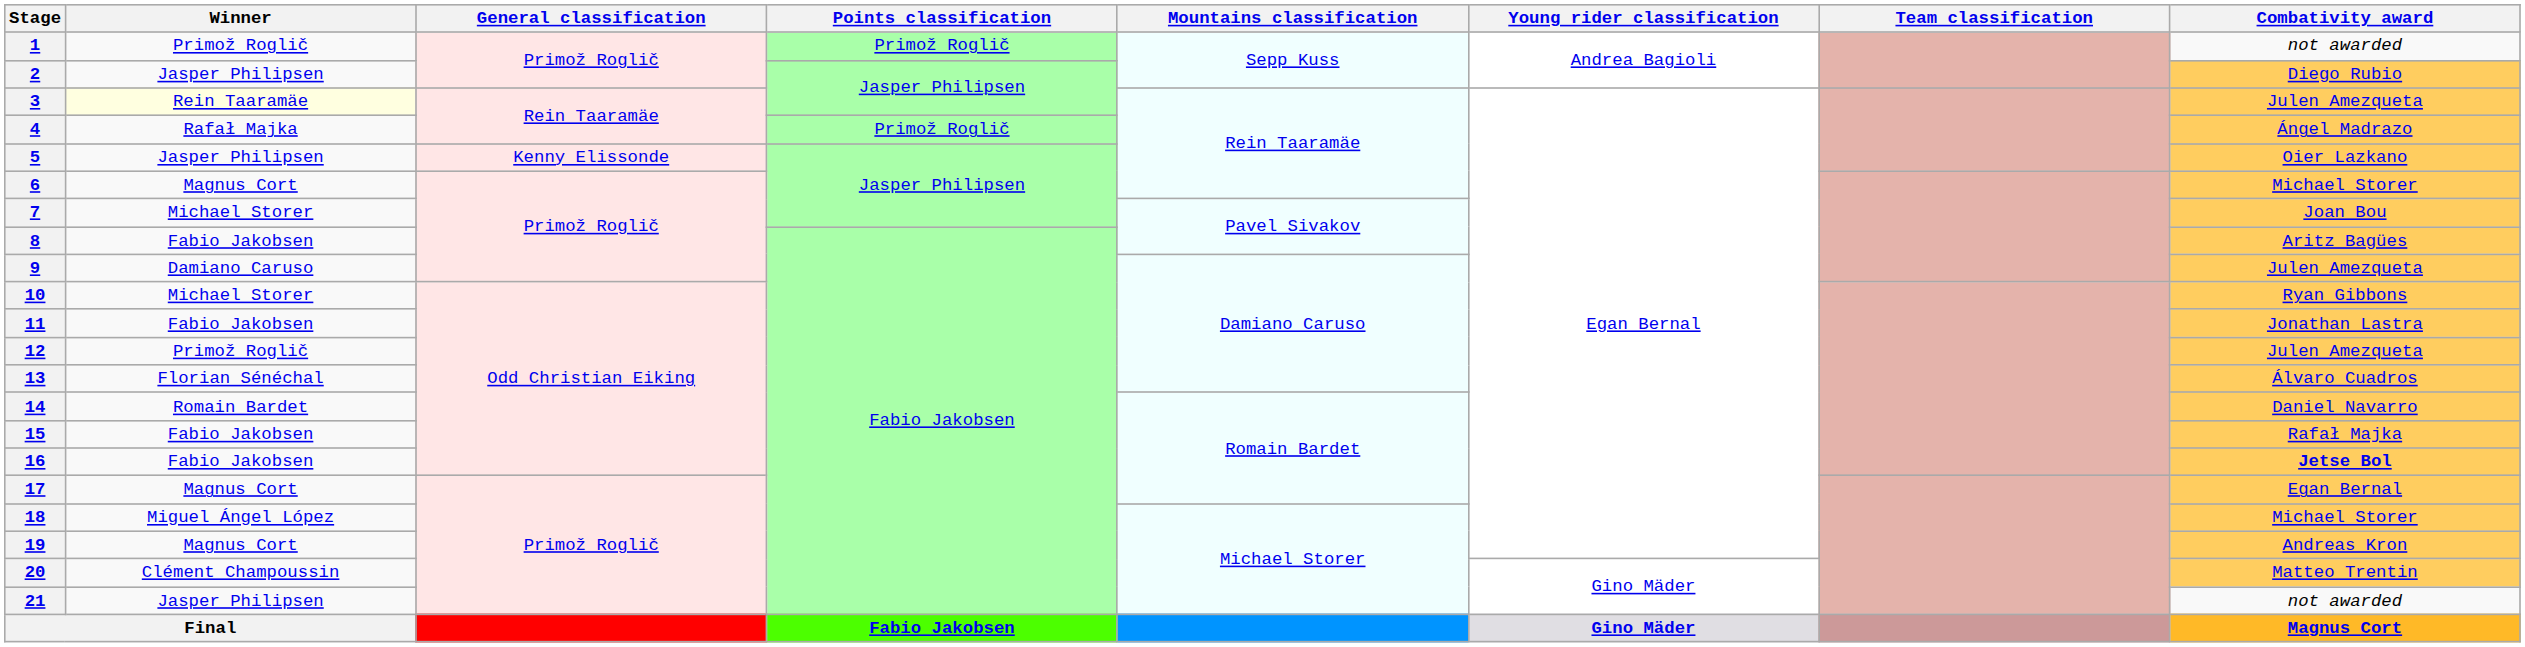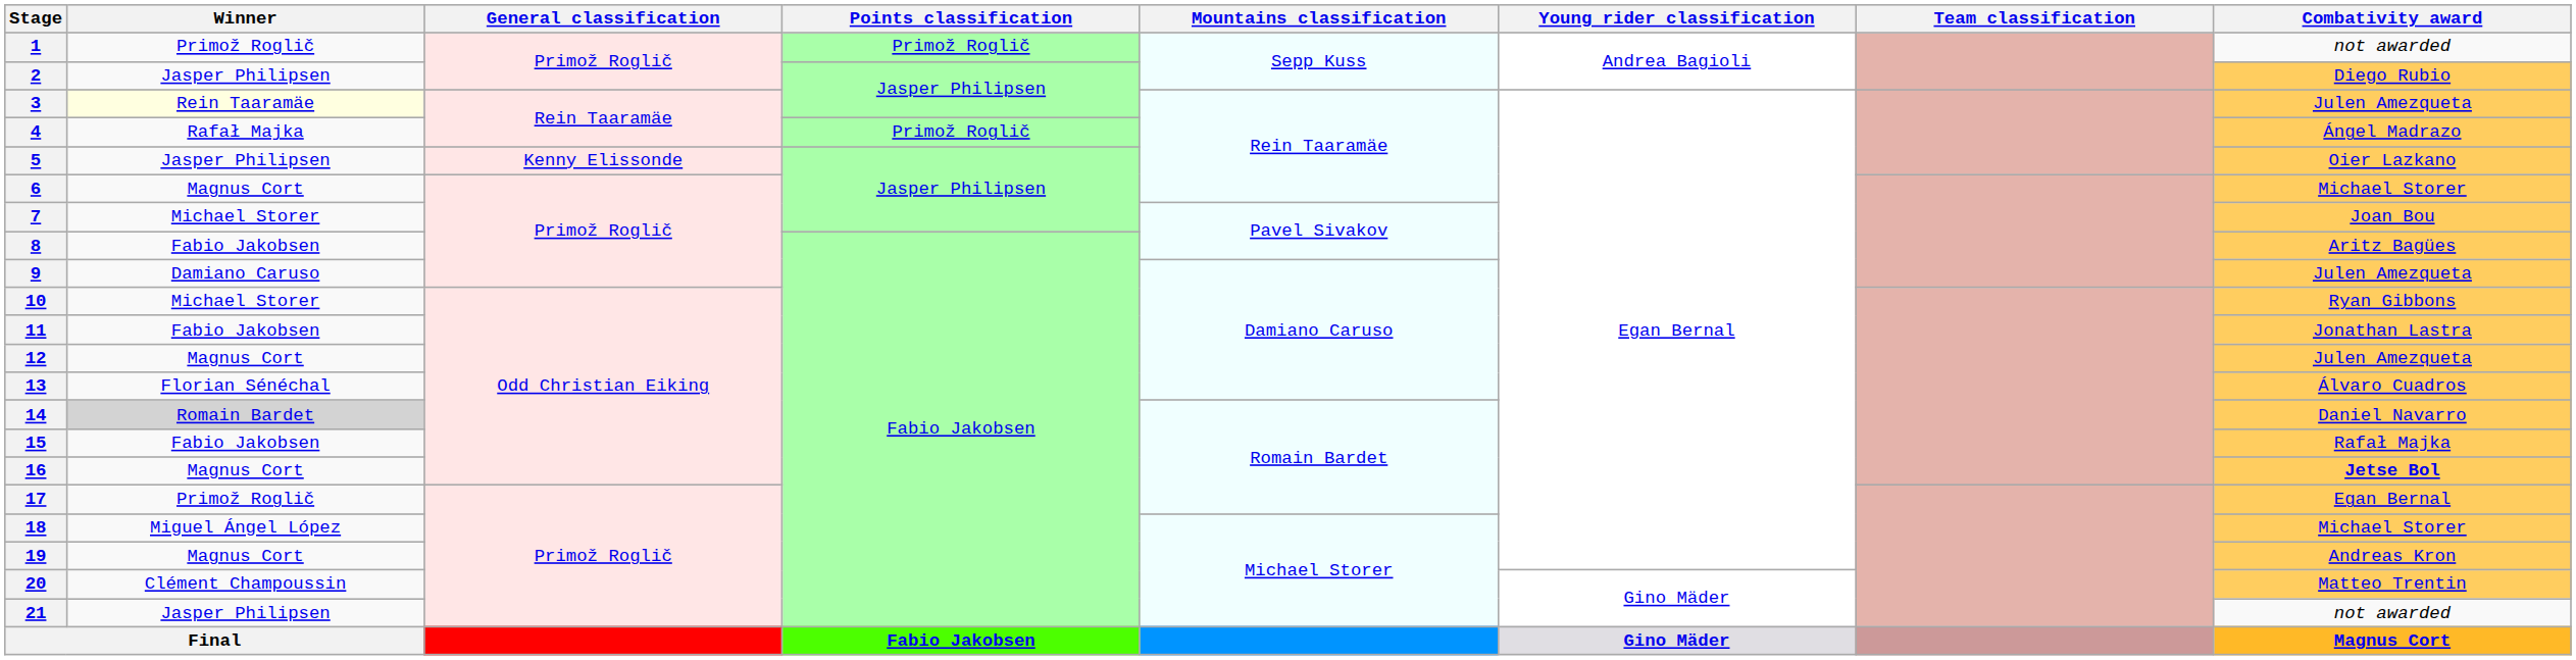 <table class="wikitable" style="text-align:center; font-size:smaller; clear: both;">
 <tr>
 <th scope="col" style="width:2%;">Stage</th>
 <th scope="col" style="width:14%;">Winner</th>
 <th scope="col" style="width:14%;"><a href='#'>General classification</a><br></th>
 <th scope="col" style="width:14%;"><a href='#'>Points classification</a><br></th>
 <th scope="col" style="width:14%;"><a href='#'>Mountains classification</a><br></th>
 <th scope="col" style="width:14%;"><a href='#'>Young rider classification</a><br></th>
 <th scope="col" style="width:14%;"><a href='#'>Team classification</a><br></th>
 <th scope="col" style="width:14%;"><a href='#'>Combativity award</a><br></th>
 </tr>
 <tr>
 <th scope="row"><a href='#'>1</a></th>
 <td><a href='#'>Primož Roglič</a></td>
 <td style="background:#FFE6E6;" rowspan="2"><a href='#'>Primož Roglič</a></td>
 <td style="background:#A9FFA9;"><a href='#'>Primož Roglič</a></td>
 <td style="background:azure;" rowspan="2"><a href='#'>Sepp Kuss</a></td>
 <td style="background:white;" rowspan="2"><a href='#'>Andrea Bagioli</a></td>
 <td style="background:#E4B3AB;" rowspan="2"></td>
 <td><em>not awarded</em></td>
 </tr>
 <tr>
 <th scope="row"><a href='#'>2</a></th>
 <td><a href='#'>Jasper Philipsen</a></td>
 <td style="background:#A9FFA9;" rowspan="2"><a href='#'>Jasper Philipsen</a></td>
 <td style="background:#FFCD5F;"><a href='#'>Diego Rubio</a></td>
 </tr>
 <tr>
 <th scope="row"><a href='#'>3</a></th>
 <td style="background: lightyellow;"><a href='#'>Rein Taaramäe</a></td>
 <td style="background:#FFE6E6;" rowspan="2"><a href='#'>Rein Taaramäe</a></td>
 <td style="background:azure;" rowspan="4"><a href='#'>Rein Taaramäe</a></td>
 <td style="background:white;" rowspan="17"><a href='#'>Egan Bernal</a></td>
 <td style="background:#E4B3AB;" rowspan="3"></td>
 <td style="background:#FFCD5F;"><a href='#'>Julen Amezqueta</a></td>
 </tr>
 <tr>
 <th scope="row"><a href='#'>4</a></th>
 <td><a href='#'>Rafał Majka</a></td>
 <td style="background:#A9FFA9;"><a href='#'>Primož Roglič</a></td>
 <td style="background:#FFCD5F;"><a href='#'>Ángel Madrazo</a></td>
 </tr>
 <tr>
 <th scope="row"><a href='#'>5</a></th>
 <td><a href='#'>Jasper Philipsen</a></td>
 <td style="background:#FFE6E6;"><a href='#'>Kenny Elissonde</a></td>
 <td style="background:#A9FFA9;" rowspan="3"><a href='#'>Jasper Philipsen</a></td>
 <td style="background:#FFCD5F;"><a href='#'>Oier Lazkano</a></td>
 </tr>
 <tr>
 <th scope="row"><a href='#'>6</a></th>
 <td><a href='#'>Magnus Cort</a></td>
 <td style="background:#FFE6E6;" rowspan="4"><a href='#'>Primož Roglič</a></td>
 <td style="background:#E4B3AB;" rowspan="4"></td>
 <td style="background:#FFCD5F;"><a href='#'>Michael Storer</a></td>
 </tr>
 <tr>
 <th scope="row"><a href='#'>7</a></th>
 <td><a href='#'>Michael Storer</a></td>
 <td style="background:azure;" rowspan="2"><a href='#'>Pavel Sivakov</a></td>
 <td style="background:#FFCD5F;"><a href='#'>Joan Bou</a></td>
 </tr>
 <tr>
 <th scope="row"><a href='#'>8</a></th>
 <td><a href='#'>Fabio Jakobsen</a></td>
 <td style="background:#A9FFA9;" rowspan="14"><a href='#'>Fabio Jakobsen</a></td>
 <td style="background:#FFCD5F;"><a href='#'>Aritz Bagües</a></td>
 </tr>
 <tr>
 <th scope="row"><a href='#'>9</a></th>
 <td><a href='#'>Damiano Caruso</a></td>
 <td style="background:azure;" rowspan="5"><a href='#'>Damiano Caruso</a></td>
 <td style="background:#FFCD5F;"><a href='#'>Julen Amezqueta</a></td>
 </tr>
 <tr>
 <th scope="row"><a href='#'>10</a></th>
 <td><a href='#'>Michael Storer</a></td>
 <td style="background:#FFE6E6;" rowspan="7"><a href='#'>Odd Christian Eiking</a></td>
 <td style="background:#E4B3AB;" rowspan="7"></td>
 <td style="background:#FFCD5F;"><a href='#'>Ryan Gibbons</a></td>
 </tr>
 <tr>
 <th scope="row"><a href='#'>11</a></th>
 <td><a href='#'>Fabio Jakobsen</a></td>
 <td style="background:#FFCD5F;"><a href='#'>Jonathan Lastra</a></td>
 </tr>
 <tr>
 <th scope="row"><a href='#'>12</a></th>
-<td><a href='#'>Primož Roglič</a></td>
+<td><a href='#'>Magnus Cort</a></td>
 <td style="background:#FFCD5F;"><a href='#'>Julen Amezqueta</a></td>
 </tr>
 <tr>
 <th scope="row"><a href='#'>13</a></th>
 <td><a href='#'>Florian Sénéchal</a></td>
 <td style="background:#FFCD5F;"><a href='#'>Álvaro Cuadros</a></td>
 </tr>
 <tr>
 <th scope="row"><a href='#'>14</a></th>
-<td><a href='#'>Romain Bardet</a></td>
+<td style="background: lightgrey;"><a href='#'>Romain Bardet</a></td>
 <td style="background:azure;" rowspan="4"><a href='#'>Romain Bardet</a></td>
 <td style="background:#FFCD5F;"><a href='#'>Daniel Navarro</a></td>
 </tr>
 <tr>
 <th scope="row"><a href='#'>15</a></th>
 <td><a href='#'>Fabio Jakobsen</a></td>
 <td style="background:#FFCD5F;"><a href='#'>Rafał Majka</a></td>
 </tr>
 <tr>
 <th scope="row"><a href='#'>16</a></th>
-<td><a href='#'>Fabio Jakobsen</a></td>
+<td><a href='#'>Magnus Cort</a></td>
 <td style="background:#FFCD5F;"><strong><a href='#'>Jetse Bol</a></strong></td>
 </tr>
 <tr>
 <th scope="row"><a href='#'>17</a></th>
-<td><a href='#'>Magnus Cort</a></td>
+<td><a href='#'>Primož Roglič</a></td>
 <td style="background:#FFE6E6;" rowspan="5"><a href='#'>Primož Roglič</a></td>
 <td style="background:#E4B3AB;" rowspan="5"></td>
 <td style="background:#FFCD5F;"><a href='#'>Egan Bernal</a></td>
 </tr>
 <tr>
 <th scope="row"><a href='#'>18</a></th>
 <td><a href='#'>Miguel Ángel López</a></td>
 <td style="background:azure;" rowspan="4"><a href='#'>Michael Storer</a></td>
 <td style="background:#FFCD5F;"><a href='#'>Michael Storer</a></td>
 </tr>
 <tr>
 <th scope="row"><a href='#'>19</a></th>
 <td><a href='#'>Magnus Cort</a></td>
 <td style="background:#FFCD5F;"><a href='#'>Andreas Kron</a></td>
 </tr>
 <tr>
 <th scope="row"><a href='#'>20</a></th>
 <td><a href='#'>Clément Champoussin</a></td>
 <td style="background:white;" rowspan="2"><a href='#'>Gino Mäder</a></td>
 <td style="background:#FFCD5F;"><a href='#'>Matteo Trentin</a></td>
 </tr>
 <tr>
 <th scope="row"><a href='#'>21</a></th>
 <td><a href='#'>Jasper Philipsen</a></td>
 <td><em>not awarded</em></td>
 </tr>
 <tr>
 <th colspan="2">Final</th>
 <th style="background:#f00;"></th>
 <th style="background:#4CFF00;"><a href='#'>Fabio Jakobsen</a></th>
 <th style="background:#0094FF;"></th>
 <th style="background:#e0dee3;"><a href='#'>Gino Mäder</a></th>
 <th style="background:#cc9999;"></th>
 <th style="background:#FFB927;"><a href='#'>Magnus Cort</a></th>
 </tr>
 </table>
